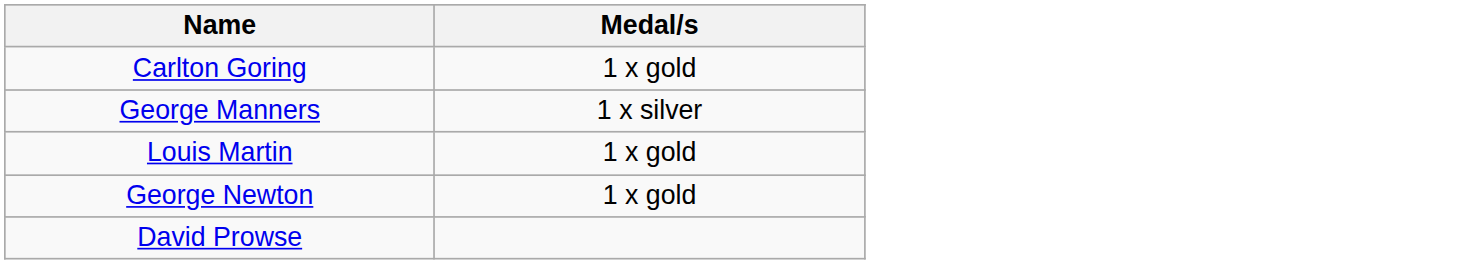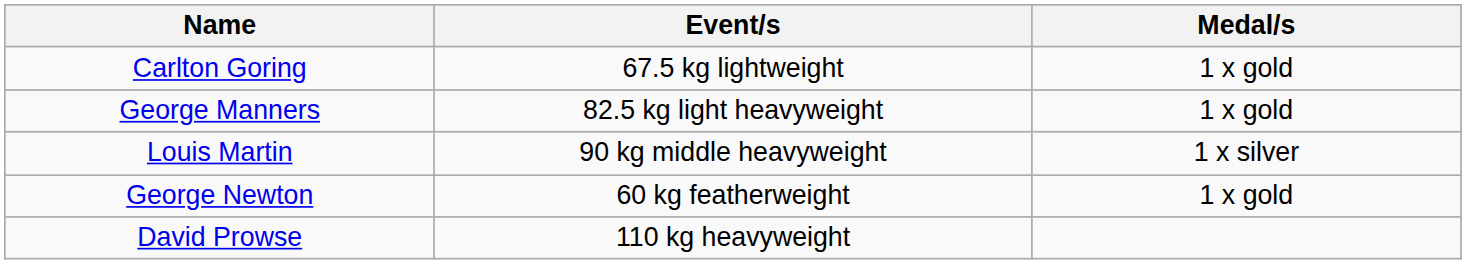 <table class="wikitable" style="text-align: center">
 <tr>
 <th width=250>Name</th>
+<th width=350>Event/s</th>
 <th width=250>Medal/s</th>
 </tr>
 <tr>
 <td><a href='#'>Carlton Goring</a></td>
+<td>67.5 kg lightweight</td>
 <td>1 x gold</td>
 </tr>
 <tr>
 <td><a href='#'>George Manners</a></td>
+<td>82.5 kg light heavyweight</td>
+<td>1 x gold</td>
+</tr>
+<tr>
+<td><a href='#'>Louis Martin</a></td>
+<td>90 kg middle heavyweight</td>
 <td>1 x silver</td>
 </tr>
 <tr>
-<td><a href='#'>Louis Martin</a></td>
-<td>1 x gold</td>
-</tr>
-<tr>
 <td><a href='#'>George Newton</a></td>
+<td>60 kg featherweight</td>
 <td>1 x gold</td>
 </tr>
 <tr>
 <td><a href='#'>David Prowse</a></td>
+<td>110 kg heavyweight</td>
 <td></td>
 </tr>
 </table>
